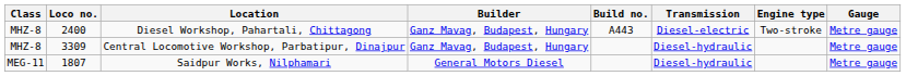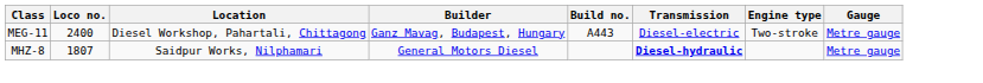 <table class="wikitable">
 <tr>
 <th>Class</th>
 <th>Loco no.</th>
 <th>Location</th>
 <th>Builder</th>
 <th>Build no.</th>
 <th>Transmission</th>
 <th>Engine type</th>
 <th>Gauge</th>
 </tr>
 <tr>
-<td style="text-align: center;">MHZ-8</td>
+<td style="text-align: center;">MEG-11</td>
 <td style="text-align: center;">2400</td>
 <td style="text-align: center;">Diesel Workshop, Pahartali, <a href='#'>Chittagong</a></td>
 <td style="text-align: center;"><a href='#'>Ganz Mavag</a>, <a href='#'>Budapest</a>, <a href='#'>Hungary</a></td>
 <td style="text-align: center;">A443</td>
 <td style="text-align: center;"><a href='#'>Diesel-electric</a></td>
 <td style="text-align: center;">Two-stroke</td>
 <td><a href='#'>Metre gauge</a> </td>
 </tr>
 <tr>
 <td style="text-align: center;">MHZ-8</td>
-<td style="text-align: center;">3309</td>
-<td style="text-align: center;">Central Locomotive Workshop, Parbatipur, <a href='#'>Dinajpur</a></td>
-<td style="text-align: center;"><a href='#'>Ganz Mavag</a>, <a href='#'>Budapest</a>, <a href='#'>Hungary</a></td>
-<td style="text-align: center;"></td>
-<td style="text-align: center;"><a href='#'>Diesel-hydraulic</a></td>
-<td style="text-align: center;"></td>
-<td><a href='#'>Metre gauge</a> </td>
-</tr>
-<tr>
-<td style="text-align: center;">MEG-11</td>
 <td style="text-align: center;">1807</td>
 <td style="text-align: center;">Saidpur Works, <a href='#'>Nilphamari</a></td>
 <td style="text-align: center;"><a href='#'>General Motors Diesel</a></td>
 <td style="text-align: center;"></td>
-<td style="text-align: center;"><a href='#'>Diesel-hydraulic</a></td>
+<td style="text-align: center;"><strong><a href='#'>Diesel-hydraulic</a></strong></td>
 <td style="text-align: center;"></td>
 <td><a href='#'>Metre gauge</a> </td>
 </tr>
 </table>
